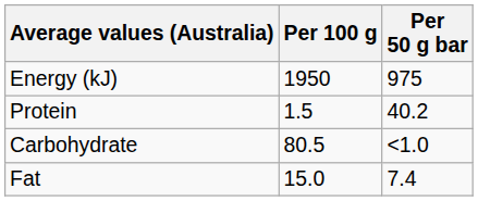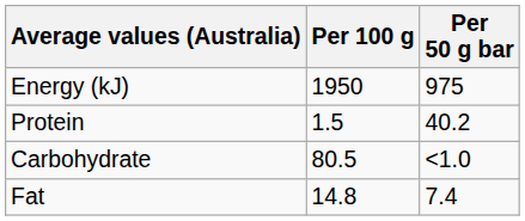 <table class="wikitable">
 <tr>
 <th>Average values (Australia)</th>
 <th>Per 100 g</th>
 <th>Per<br>50 g bar</th>
 </tr>
 <tr>
 <td>Energy  (kJ)</td>
 <td>1950</td>
 <td>975</td>
 </tr>
 <tr>
 <td>Protein</td>
 <td>1.5</td>
 <td>40.2</td>
 </tr>
 <tr>
 <td>Carbohydrate</td>
 <td>80.5</td>
 <td><1.0</td>
 </tr>
 <tr>
 <td>Fat</td>
-<td>15.0</td>
+<td>14.8</td>
 <td>7.4</td>
 </tr>
 </table>
